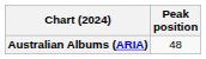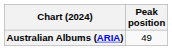 <table class="wikitable sortable plainrowheaders" style="text-align:center">
 <tr>
 <th scope="col">Chart (2024)</th>
 <th scope="col">Peak<br>position</th>
 </tr>
 <tr>
 <th scope="row">Australian Albums (<a href='#'>ARIA</a>)</th>
-<td>48</td>
+<td>49</td>
 </tr>
 </table>
